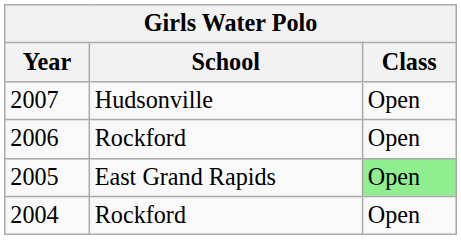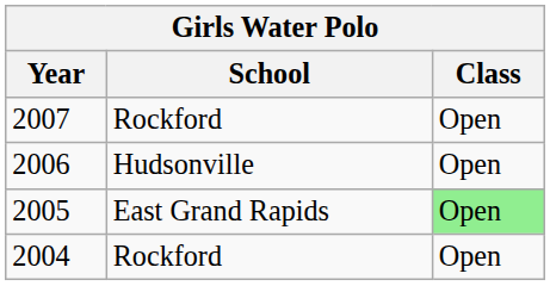 <table class="wikitable collapsible collapsed" width="300">
 <tr>
 <th colspan=3>Girls Water Polo</th>
 </tr>
 <tr>
 <th scope="col">Year</th>
 <th scope="col">School</th>
 <th scope="col">Class</th>
 </tr>
 <tr>
 <td>2007</td>
-<td>Hudsonville</td>
+<td>Rockford</td>
 <td>Open</td>
 </tr>
 <tr>
 <td>2006</td>
-<td>Rockford</td>
+<td>Hudsonville</td>
 <td>Open</td>
 </tr>
 <tr>
 <td>2005</td>
 <td>East Grand Rapids</td>
 <td style="background: lightgreen;">Open</td>
 </tr>
 <tr>
 <td>2004</td>
 <td>Rockford</td>
 <td>Open</td>
 </tr>
 </table>
